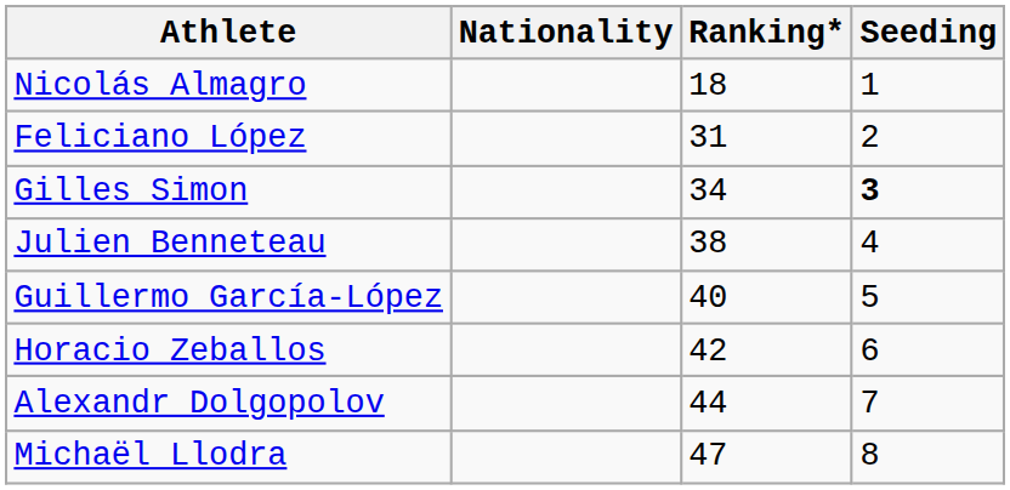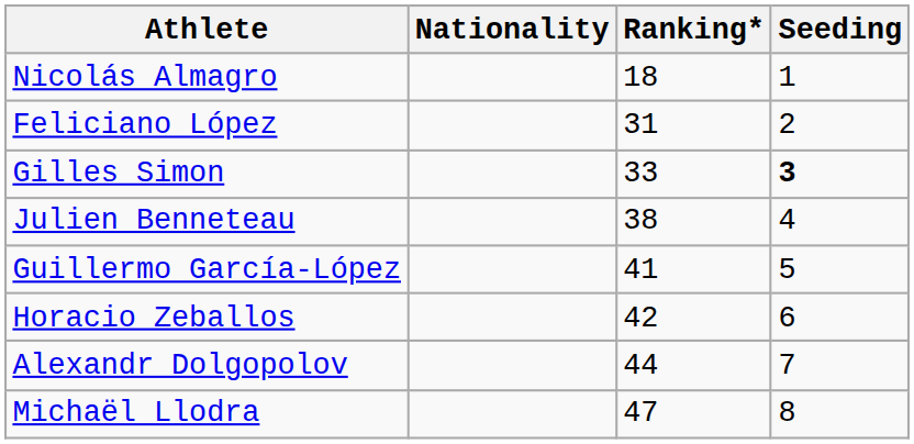 <table class="wikitable" border="1">
 <tr>
 <th>Athlete</th>
 <th>Nationality</th>
 <th>Ranking*</th>
 <th>Seeding</th>
 </tr>
 <tr>
 <td><a href='#'>Nicolás Almagro</a></td>
 <td></td>
 <td>18</td>
 <td>1</td>
 </tr>
 <tr>
 <td><a href='#'>Feliciano López</a></td>
 <td></td>
 <td>31</td>
 <td>2</td>
 </tr>
 <tr>
 <td><a href='#'>Gilles Simon</a></td>
 <td></td>
-<td>34</td>
+<td>33</td>
 <td><strong>3</strong></td>
 </tr>
 <tr>
 <td><a href='#'>Julien Benneteau</a></td>
 <td></td>
 <td>38</td>
 <td>4</td>
 </tr>
 <tr>
 <td><a href='#'>Guillermo García-López</a></td>
 <td></td>
-<td>40</td>
+<td>41</td>
 <td>5</td>
 </tr>
 <tr>
 <td><a href='#'>Horacio Zeballos</a></td>
 <td></td>
 <td>42</td>
 <td>6</td>
 </tr>
 <tr>
 <td><a href='#'>Alexandr Dolgopolov</a></td>
 <td></td>
 <td>44</td>
 <td>7</td>
 </tr>
 <tr>
 <td><a href='#'>Michaël Llodra</a></td>
 <td></td>
 <td>47</td>
 <td>8</td>
 </tr>
 </table>
